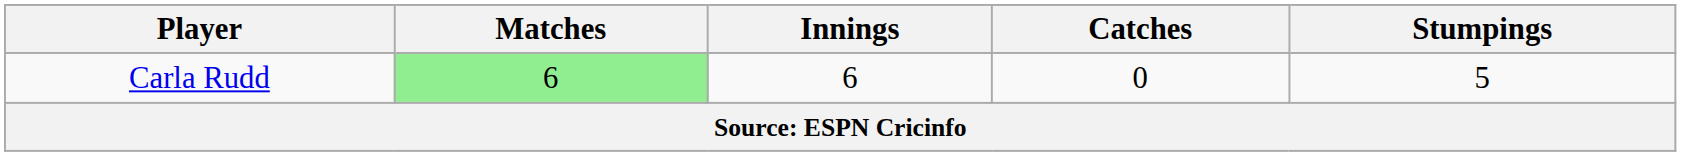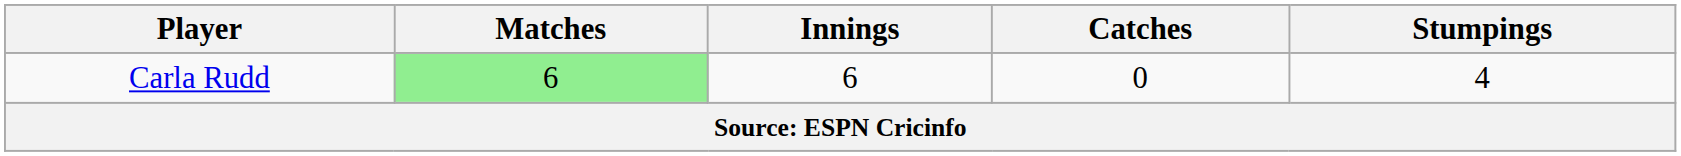 <table class="wikitable" style="text-align:center; width:55%;">
 <tr>
 <th>Player</th>
 <th>Matches</th>
 <th>Innings</th>
 <th>Catches</th>
 <th>Stumpings</th>
 </tr>
 <tr>
 <td><a href='#'>Carla Rudd</a></td>
 <td style="background: lightgreen;">6</td>
 <td>6</td>
 <td>0</td>
-<td>5</td>
+<td>4</td>
 </tr>
 <tr>
 <th colspan="5"><small>Source: ESPN Cricinfo </small></th>
 </tr>
 </table>
